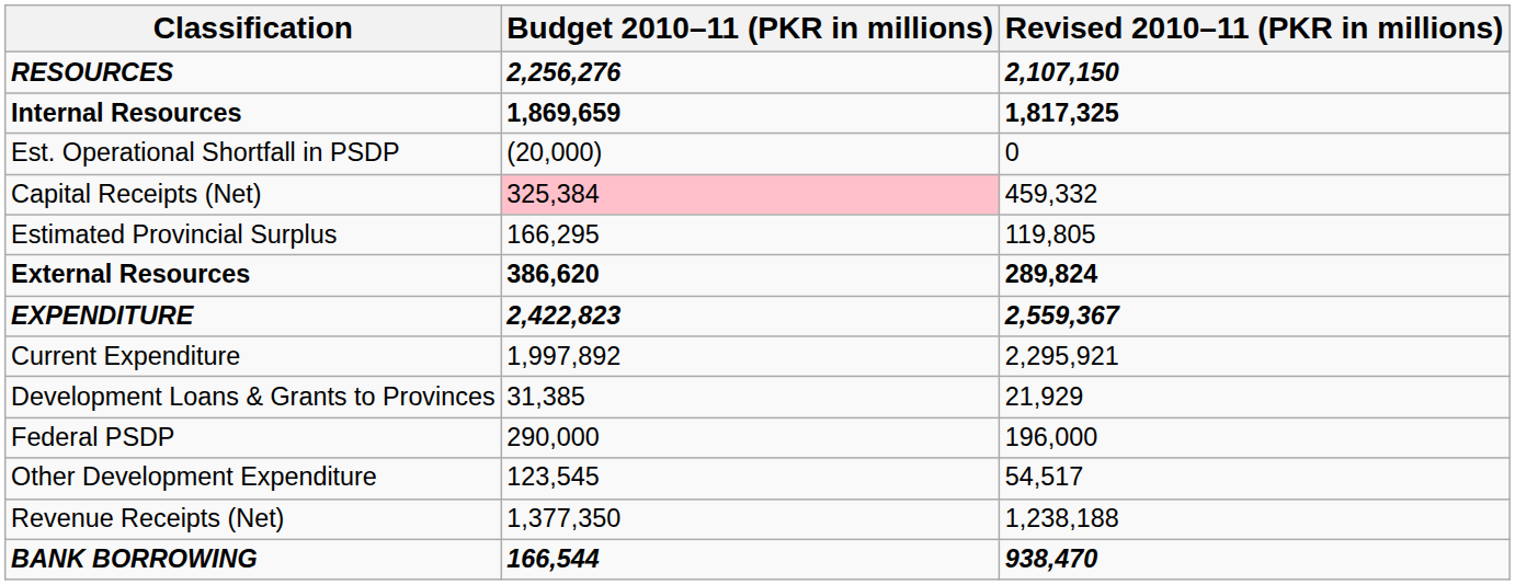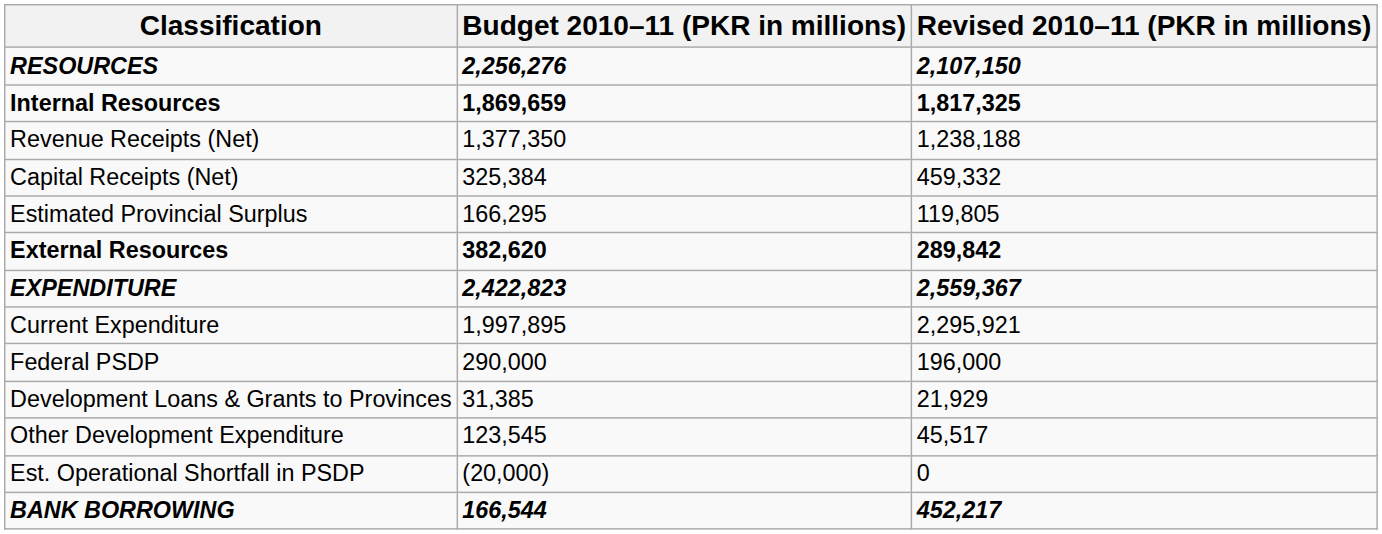 <table class="wikitable sortable">
 <tr>
 <th><big>Classification</big></th>
 <th><big>Budget 2010–11 (PKR in millions)</big></th>
 <th><big>Revised 2010–11 (PKR in millions)</big></th>
 </tr>
 <tr>
 <td><strong><em>RESOURCES</em></strong></td>
 <td><strong><em>2,256,276</em></strong></td>
 <td><strong><em>2,107,150</em></strong></td>
 </tr>
 <tr>
 <td><strong>Internal Resources</strong></td>
 <td><strong>1,869,659</strong></td>
 <td><strong>1,817,325</strong></td>
 </tr>
 <tr>
-<td>Est. Operational Shortfall in PSDP</td>
-<td>(20,000)</td>
-<td>0</td>
+<td>Revenue Receipts (Net)</td>
+<td>1,377,350</td>
+<td>1,238,188</td>
 </tr>
 <tr>
 <td>Capital Receipts (Net)</td>
-<td style="background: pink;">325,384</td>
+<td>325,384</td>
 <td>459,332</td>
 </tr>
 <tr>
 <td>Estimated Provincial Surplus</td>
 <td>166,295</td>
 <td>119,805</td>
 </tr>
 <tr>
 <td><strong>External Resources</strong></td>
-<td><strong>386,620</strong></td>
-<td><strong>289,824</strong></td>
+<td><strong>382,620</strong></td>
+<td><strong>289,842</strong></td>
 </tr>
 <tr>
 <td><strong><em>EXPENDITURE</em></strong></td>
 <td><strong><em>2,422,823</em></strong></td>
 <td><strong><em>2,559,367</em></strong></td>
 </tr>
 <tr>
 <td>Current Expenditure</td>
-<td>1,997,892</td>
+<td>1,997,895</td>
 <td>2,295,921</td>
+</tr>
+<tr>
+<td>Federal PSDP</td>
+<td>290,000</td>
+<td>196,000</td>
 </tr>
 <tr>
 <td>Development Loans & Grants to Provinces</td>
 <td>31,385</td>
 <td>21,929</td>
 </tr>
 <tr>
-<td>Federal PSDP</td>
-<td>290,000</td>
-<td>196,000</td>
+<td>Other Development Expenditure</td>
+<td>123,545</td>
+<td>45,517</td>
 </tr>
 <tr>
-<td>Other Development Expenditure</td>
-<td>123,545</td>
-<td>54,517</td>
-</tr>
-<tr>
-<td>Revenue Receipts (Net)</td>
-<td>1,377,350</td>
-<td>1,238,188</td>
+<td>Est. Operational Shortfall in PSDP</td>
+<td>(20,000)</td>
+<td>0</td>
 </tr>
 <tr>
 <td><strong><em>BANK BORROWING</em></strong></td>
 <td><strong><em>166,544</em></strong></td>
-<td><strong><em>938,470</em></strong></td>
+<td><strong><em>452,217</em></strong></td>
 </tr>
 </table>
